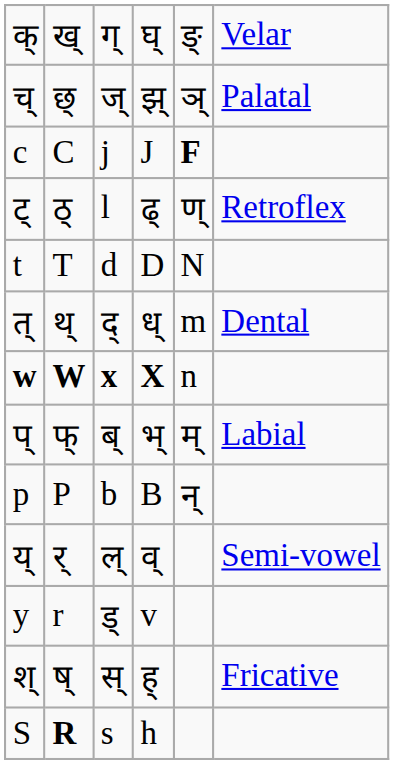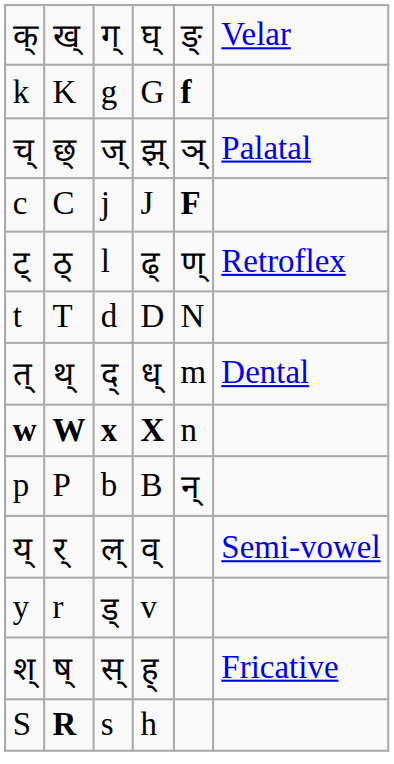 <table class="wikitable">
 <tr class="Unicode">
 <td>क्</td>
 <td>ख्</td>
 <td>ग्</td>
 <td>घ्</td>
 <td>ङ्</td>
 <td><a href='#'>Velar</a></td>
+</tr>
+<tr>
+<td>k</td>
+<td>K</td>
+<td>g</td>
+<td>G</td>
+<td><strong>f</strong></td>
+<td></td>
 </tr>
 <tr class="Unicode">
 <td>च्</td>
 <td>छ्</td>
 <td>ज्</td>
 <td>झ्</td>
 <td>ञ्</td>
 <td><a href='#'>Palatal</a></td>
 </tr>
 <tr>
 <td>c</td>
 <td>C</td>
 <td>j</td>
 <td>J</td>
 <td><strong>F</strong></td>
 <td></td>
 </tr>
 <tr class="Unicode">
 <td>ट्</td>
 <td>ठ्</td>
 <td>l</td>
 <td>ढ्</td>
 <td>ण्</td>
 <td><a href='#'>Retroflex</a></td>
 </tr>
 <tr>
 <td>t</td>
 <td>T</td>
 <td>d</td>
 <td>D</td>
 <td>N</td>
 <td></td>
 </tr>
 <tr class="Unicode">
 <td>त्</td>
 <td>थ्</td>
 <td>द्</td>
 <td>ध्</td>
 <td>m</td>
 <td><a href='#'>Dental</a></td>
 </tr>
 <tr>
 <td><strong>w</strong></td>
 <td><strong>W</strong></td>
 <td><strong>x</strong></td>
 <td><strong>X</strong></td>
 <td>n</td>
 <td></td>
 </tr>
-<tr class="Unicode">
-<td>प्</td>
-<td>फ्</td>
-<td>ब्</td>
-<td>भ्</td>
-<td>म्</td>
-<td><a href='#'>Labial</a></td>
-</tr>
 <tr>
 <td>p</td>
 <td>P</td>
 <td>b</td>
 <td>B</td>
 <td>न्</td>
 <td></td>
 </tr>
 <tr class="Unicode">
 <td>य्</td>
 <td>र्</td>
 <td>ल्</td>
 <td>व्</td>
 <td></td>
 <td><a href='#'>Semi-vowel</a></td>
 </tr>
 <tr>
 <td>y</td>
 <td>r</td>
 <td>ड्</td>
 <td>v</td>
 <td></td>
 <td></td>
 </tr>
 <tr class="Unicode">
 <td>श्</td>
 <td>ष्</td>
 <td>स्</td>
 <td>ह्</td>
 <td></td>
 <td><a href='#'>Fricative</a></td>
 </tr>
 <tr>
 <td>S</td>
 <td><strong>R</strong></td>
 <td>s</td>
 <td>h</td>
 <td></td>
 <td></td>
 </tr>
 </table>
